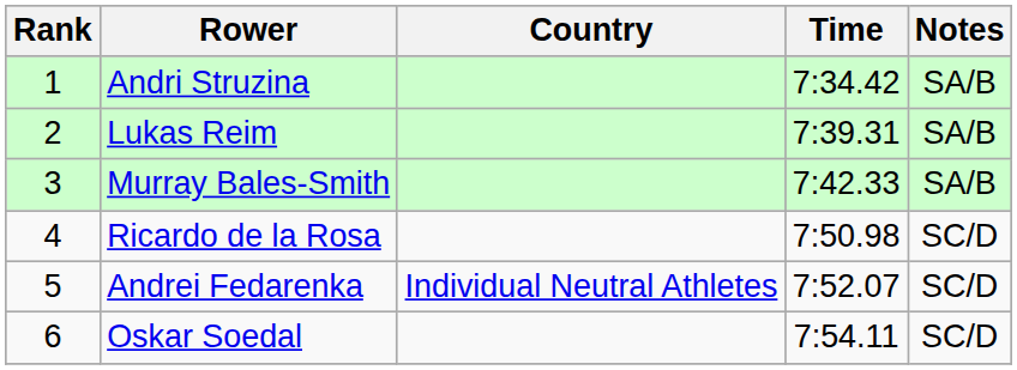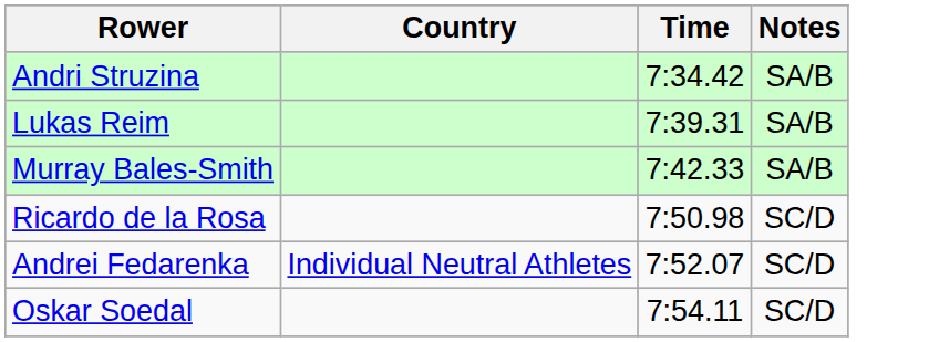 <table class="wikitable" style="text-align:center">
 <tr>
-<th>Rank</th>
 <th>Rower</th>
 <th>Country</th>
 <th>Time</th>
 <th>Notes</th>
 </tr>
 <tr bgcolor=ccffcc>
-<td>1</td>
 <td align="left"><a href='#'>Andri Struzina</a></td>
 <td align="left"></td>
 <td>7:34.42</td>
 <td>SA/B</td>
 </tr>
 <tr bgcolor=ccffcc>
-<td>2</td>
 <td align="left"><a href='#'>Lukas Reim</a></td>
 <td align="left"></td>
 <td>7:39.31</td>
 <td>SA/B</td>
 </tr>
 <tr bgcolor=ccffcc>
-<td>3</td>
 <td align="left"><a href='#'>Murray Bales-Smith</a></td>
 <td align="left"></td>
 <td>7:42.33</td>
 <td>SA/B</td>
 </tr>
 <tr>
-<td>4</td>
 <td align="left"><a href='#'>Ricardo de la Rosa</a></td>
 <td align="left"></td>
 <td>7:50.98</td>
 <td>SC/D</td>
 </tr>
 <tr>
-<td>5</td>
 <td align="left"><a href='#'>Andrei Fedarenka</a></td>
 <td align="left"><a href='#'>Individual Neutral Athletes</a></td>
 <td>7:52.07</td>
 <td>SC/D</td>
 </tr>
 <tr>
-<td>6</td>
 <td align="left"><a href='#'>Oskar Soedal</a></td>
 <td align="left"></td>
 <td>7:54.11</td>
 <td>SC/D</td>
 </tr>
 </table>
